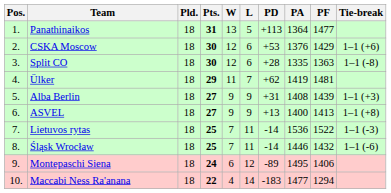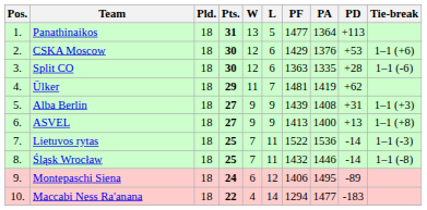 <table class="wikitable" style="text-align:center">
 <tr>
 <th width=15>Pos.</th>
 <th width=220>Team</th>
 <th width=20>Pld.</th>
 <th width=20>Pts.</th>
 <th width=20>W</th>
 <th width=20>L</th>
+<th width=20>PF</th>
+<th width=20>PA</th>
 <th width=20>PD</th>
-<th width=20>PA</th>
-<th width=20>PF</th>
 <th>Tie-break</th>
 </tr>
 <tr bgcolor=#ccffcc>
 <td>1.</td>
 <td style="text-align:left;"> <a href='#'>Panathinaikos</a></td>
 <td>18</td>
 <td><strong>31</strong></td>
 <td>13</td>
 <td>5</td>
+<td>1477</td>
+<td>1364</td>
 <td>+113</td>
-<td>1364</td>
-<td>1477</td>
 <td></td>
 </tr>
 <tr bgcolor=#ccffcc>
 <td>2.</td>
 <td style="text-align:left;"> <a href='#'>CSKA Moscow</a></td>
 <td>18</td>
 <td><strong>30</strong></td>
 <td>12</td>
 <td>6</td>
+<td>1429</td>
+<td>1376</td>
 <td>+53</td>
-<td>1376</td>
-<td>1429</td>
 <td>1–1 (+6)</td>
 </tr>
 <tr bgcolor=#ccffcc>
 <td>3.</td>
 <td style="text-align:left;"> <a href='#'>Split CO</a></td>
 <td>18</td>
 <td><strong>30</strong></td>
 <td>12</td>
 <td>6</td>
+<td>1363</td>
+<td>1335</td>
 <td>+28</td>
-<td>1335</td>
-<td>1363</td>
-<td>1–1 (-8)</td>
+<td>1–1 (-6)</td>
 </tr>
 <tr bgcolor=#ccffcc>
 <td>4.</td>
 <td style="text-align:left;"> <a href='#'>Ülker</a></td>
 <td>18</td>
 <td><strong>29</strong></td>
 <td>11</td>
 <td>7</td>
+<td>1481</td>
+<td>1419</td>
 <td>+62</td>
-<td>1419</td>
-<td>1481</td>
 <td></td>
 </tr>
 <tr bgcolor=#ccffcc>
 <td>5.</td>
 <td style="text-align:left;"> <a href='#'>Alba Berlin</a></td>
 <td>18</td>
 <td><strong>27</strong></td>
 <td>9</td>
 <td>9</td>
+<td>1439</td>
+<td>1408</td>
 <td>+31</td>
-<td>1408</td>
-<td>1439</td>
 <td>1–1 (+3)</td>
 </tr>
 <tr bgcolor=#ccffcc>
 <td>6.</td>
 <td style="text-align:left;"> <a href='#'>ASVEL</a></td>
 <td>18</td>
 <td><strong>27</strong></td>
 <td>9</td>
 <td>9</td>
+<td>1413</td>
+<td>1400</td>
 <td>+13</td>
-<td>1400</td>
-<td>1413</td>
 <td>1–1 (+8)</td>
 </tr>
 <tr bgcolor=#ccffcc>
 <td>7.</td>
 <td style="text-align:left;"> <a href='#'>Lietuvos rytas</a></td>
 <td>18</td>
 <td><strong>25</strong></td>
 <td>7</td>
 <td>11</td>
+<td>1522</td>
+<td>1536</td>
 <td>-14</td>
-<td>1536</td>
-<td>1522</td>
 <td>1–1 (-3)</td>
 </tr>
 <tr bgcolor=#ccffcc>
 <td>8.</td>
 <td style="text-align:left;"> <a href='#'>Śląsk Wrocław</a></td>
 <td>18</td>
 <td><strong>25</strong></td>
 <td>7</td>
 <td>11</td>
+<td>1432</td>
+<td>1446</td>
 <td>-14</td>
-<td>1446</td>
-<td>1432</td>
-<td>1–1 (-6)</td>
+<td>1–1 (-8)</td>
 </tr>
 <tr bgcolor=#ffcccc>
 <td>9.</td>
 <td style="text-align:left;"> <a href='#'>Montepaschi Siena</a></td>
 <td>18</td>
 <td><strong>24</strong></td>
 <td>6</td>
 <td>12</td>
+<td>1406</td>
+<td>1495</td>
 <td>-89</td>
-<td>1495</td>
-<td>1406</td>
 <td></td>
 </tr>
 <tr bgcolor=#ffcccc>
 <td>10.</td>
 <td style="text-align:left;"> <a href='#'>Maccabi Ness Ra'anana</a></td>
 <td>18</td>
 <td><strong>22</strong></td>
 <td>4</td>
 <td>14</td>
+<td>1294</td>
+<td>1477</td>
 <td>-183</td>
-<td>1477</td>
-<td>1294</td>
 <td></td>
 </tr>
 </table>
